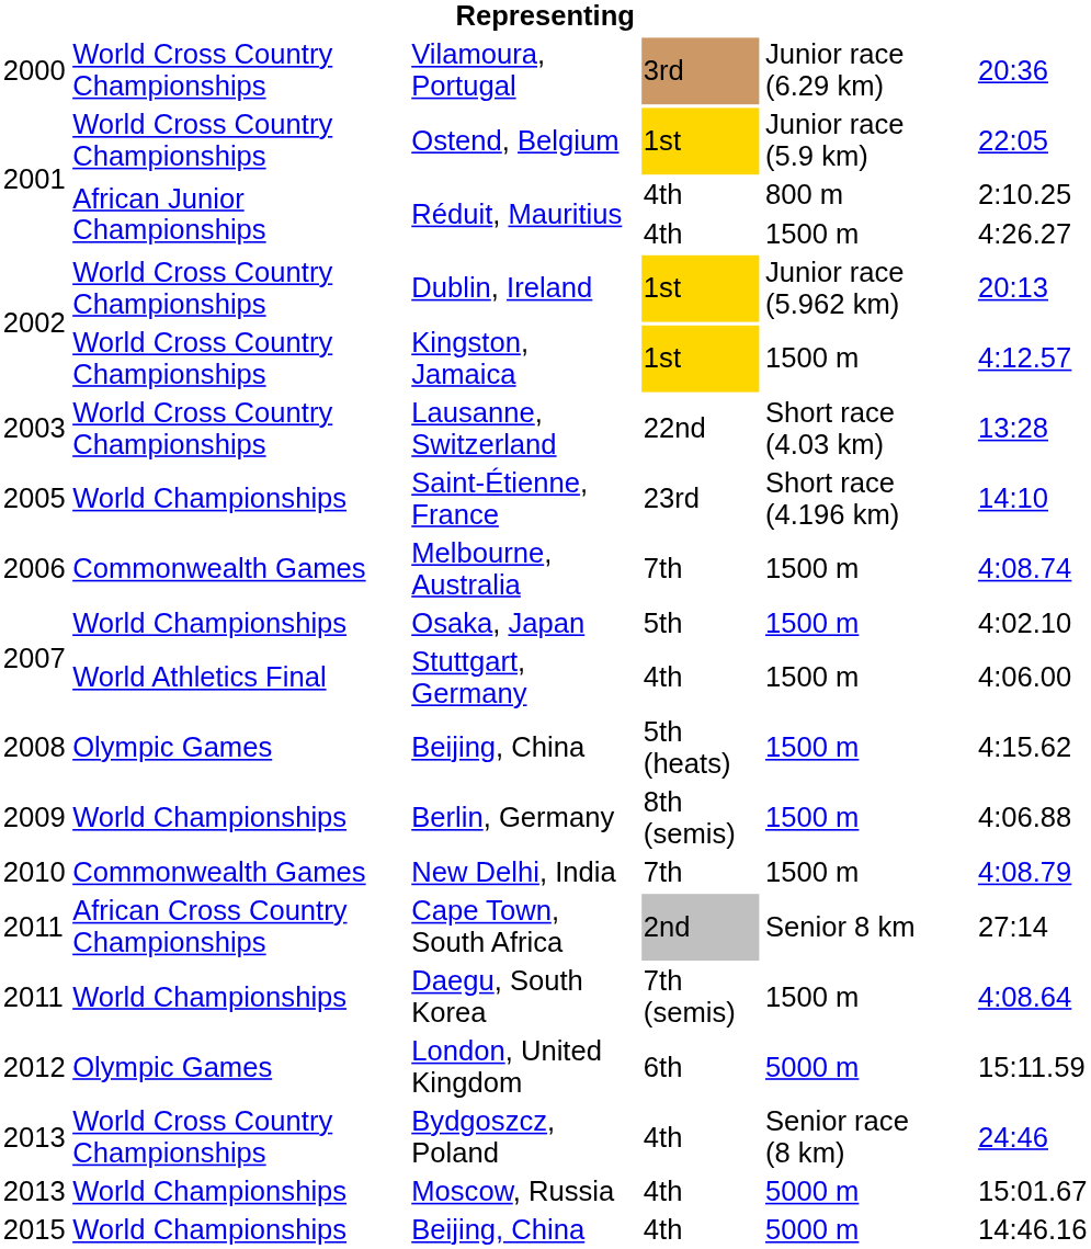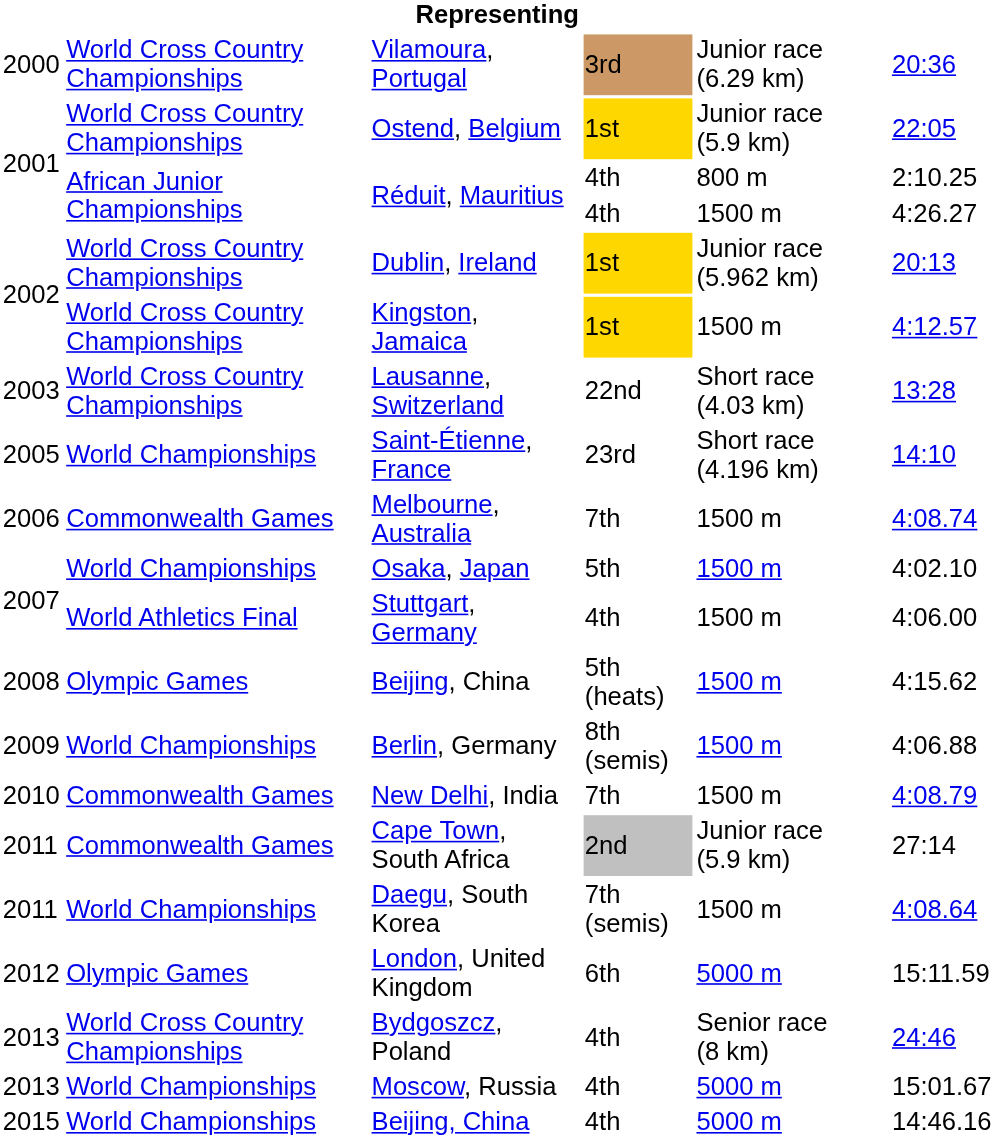 <table>
 <tr>
 <th colspan="6">Representing </th>
 </tr>
 <tr>
 <td>2000</td>
 <td><a href='#'>World Cross Country Championships</a></td>
 <td><a href='#'>Vilamoura</a>, <a href='#'>Portugal</a></td>
 <td bgcolor="cc9966">3rd</td>
 <td>Junior race (6.29 km)</td>
 <td><a href='#'>20:36</a></td>
 </tr>
 <tr>
 <td rowspan=3>2001</td>
 <td><a href='#'>World Cross Country Championships</a></td>
 <td><a href='#'>Ostend</a>, <a href='#'>Belgium</a></td>
 <td bgcolor="gold">1st</td>
 <td>Junior race (5.9 km)</td>
 <td><a href='#'>22:05</a></td>
 </tr>
 <tr>
 <td rowspan=2><a href='#'>African Junior Championships</a></td>
 <td rowspan=2><a href='#'>Réduit</a>, <a href='#'>Mauritius</a></td>
 <td>4th</td>
 <td>800 m</td>
 <td>2:10.25</td>
 </tr>
 <tr>
 <td>4th</td>
 <td>1500 m</td>
 <td>4:26.27</td>
 </tr>
 <tr>
 <td rowspan=2>2002</td>
 <td><a href='#'>World Cross Country Championships</a></td>
 <td><a href='#'>Dublin</a>, <a href='#'>Ireland</a></td>
 <td bgcolor="gold">1st</td>
 <td>Junior race (5.962 km)</td>
 <td><a href='#'>20:13</a></td>
 </tr>
 <tr>
 <td><a href='#'>World Cross Country Championships</a></td>
 <td><a href='#'>Kingston</a>, <a href='#'>Jamaica</a></td>
 <td bgcolor="gold">1st</td>
 <td>1500 m</td>
 <td><a href='#'>4:12.57</a></td>
 </tr>
 <tr>
 <td>2003</td>
 <td><a href='#'>World Cross Country Championships</a></td>
 <td><a href='#'>Lausanne</a>, <a href='#'>Switzerland</a></td>
 <td>22nd</td>
 <td>Short race (4.03 km)</td>
 <td><a href='#'>13:28</a></td>
 </tr>
 <tr>
 <td>2005</td>
 <td><a href='#'>World Championships</a></td>
 <td><a href='#'>Saint-Étienne</a>, <a href='#'>France</a></td>
 <td>23rd</td>
 <td>Short race (4.196 km)</td>
 <td><a href='#'>14:10</a></td>
 </tr>
 <tr>
 <td>2006</td>
 <td><a href='#'>Commonwealth Games</a></td>
 <td><a href='#'>Melbourne</a>, <a href='#'>Australia</a></td>
 <td>7th</td>
 <td>1500 m</td>
 <td><a href='#'>4:08.74</a></td>
 </tr>
 <tr>
 <td rowspan=2>2007</td>
 <td><a href='#'>World Championships</a></td>
 <td><a href='#'>Osaka</a>, <a href='#'>Japan</a></td>
 <td>5th</td>
 <td><a href='#'>1500 m</a></td>
 <td>4:02.10</td>
 </tr>
 <tr>
 <td><a href='#'>World Athletics Final</a></td>
 <td><a href='#'>Stuttgart</a>, <a href='#'>Germany</a></td>
 <td>4th</td>
 <td>1500 m</td>
 <td>4:06.00</td>
 </tr>
 <tr>
 <td>2008</td>
 <td><a href='#'>Olympic Games</a></td>
 <td><a href='#'>Beijing</a>, China</td>
 <td>5th (heats)</td>
 <td><a href='#'>1500 m</a></td>
 <td>4:15.62</td>
 </tr>
 <tr>
 <td>2009</td>
 <td><a href='#'>World Championships</a></td>
 <td><a href='#'>Berlin</a>, Germany</td>
 <td>8th (semis)</td>
 <td><a href='#'>1500 m</a></td>
 <td>4:06.88</td>
 </tr>
 <tr>
 <td>2010</td>
 <td><a href='#'>Commonwealth Games</a></td>
 <td><a href='#'>New Delhi</a>, India</td>
 <td>7th</td>
 <td>1500 m</td>
 <td><a href='#'>4:08.79</a></td>
 </tr>
 <tr>
 <td>2011</td>
-<td><a href='#'>African Cross Country Championships</a></td>
+<td><a href='#'>Commonwealth Games</a></td>
 <td><a href='#'>Cape Town</a>, South Africa</td>
 <td bgcolor=silver>2nd</td>
-<td>Senior 8 km</td>
+<td>Junior race (5.9 km)</td>
 <td>27:14</td>
 </tr>
 <tr>
 <td>2011</td>
 <td><a href='#'>World Championships</a></td>
 <td><a href='#'>Daegu</a>, South Korea</td>
 <td>7th (semis)</td>
 <td>1500 m</td>
 <td><a href='#'>4:08.64</a></td>
 </tr>
 <tr>
 <td>2012</td>
 <td><a href='#'>Olympic Games</a></td>
 <td><a href='#'>London</a>, United Kingdom</td>
 <td>6th</td>
 <td><a href='#'>5000 m</a></td>
 <td>15:11.59</td>
 </tr>
 <tr>
 <td>2013</td>
 <td><a href='#'>World Cross Country Championships</a></td>
 <td><a href='#'>Bydgoszcz</a>, Poland</td>
 <td>4th</td>
 <td>Senior race (8 km)</td>
 <td><a href='#'>24:46</a></td>
 </tr>
 <tr>
 <td>2013</td>
 <td><a href='#'>World Championships</a></td>
 <td><a href='#'>Moscow</a>, Russia</td>
 <td>4th</td>
 <td><a href='#'>5000 m</a></td>
 <td>15:01.67</td>
 </tr>
 <tr>
 <td>2015</td>
 <td><a href='#'>World Championships</a></td>
 <td><a href='#'>Beijing, China</a></td>
 <td>4th</td>
 <td><a href='#'>5000 m</a></td>
 <td>14:46.16</td>
 </tr>
 </table>
